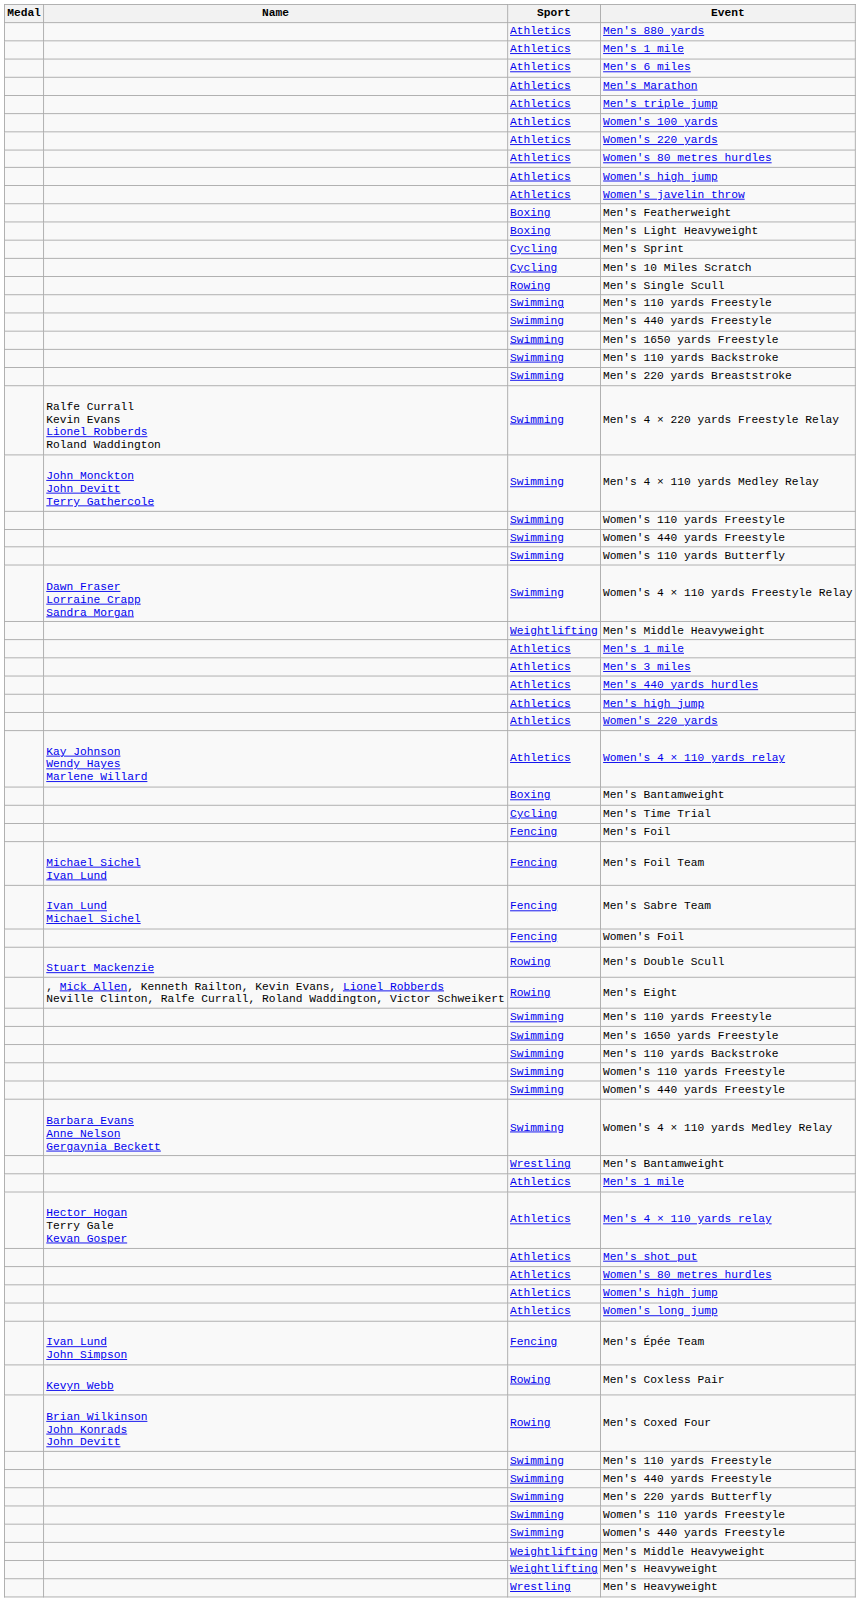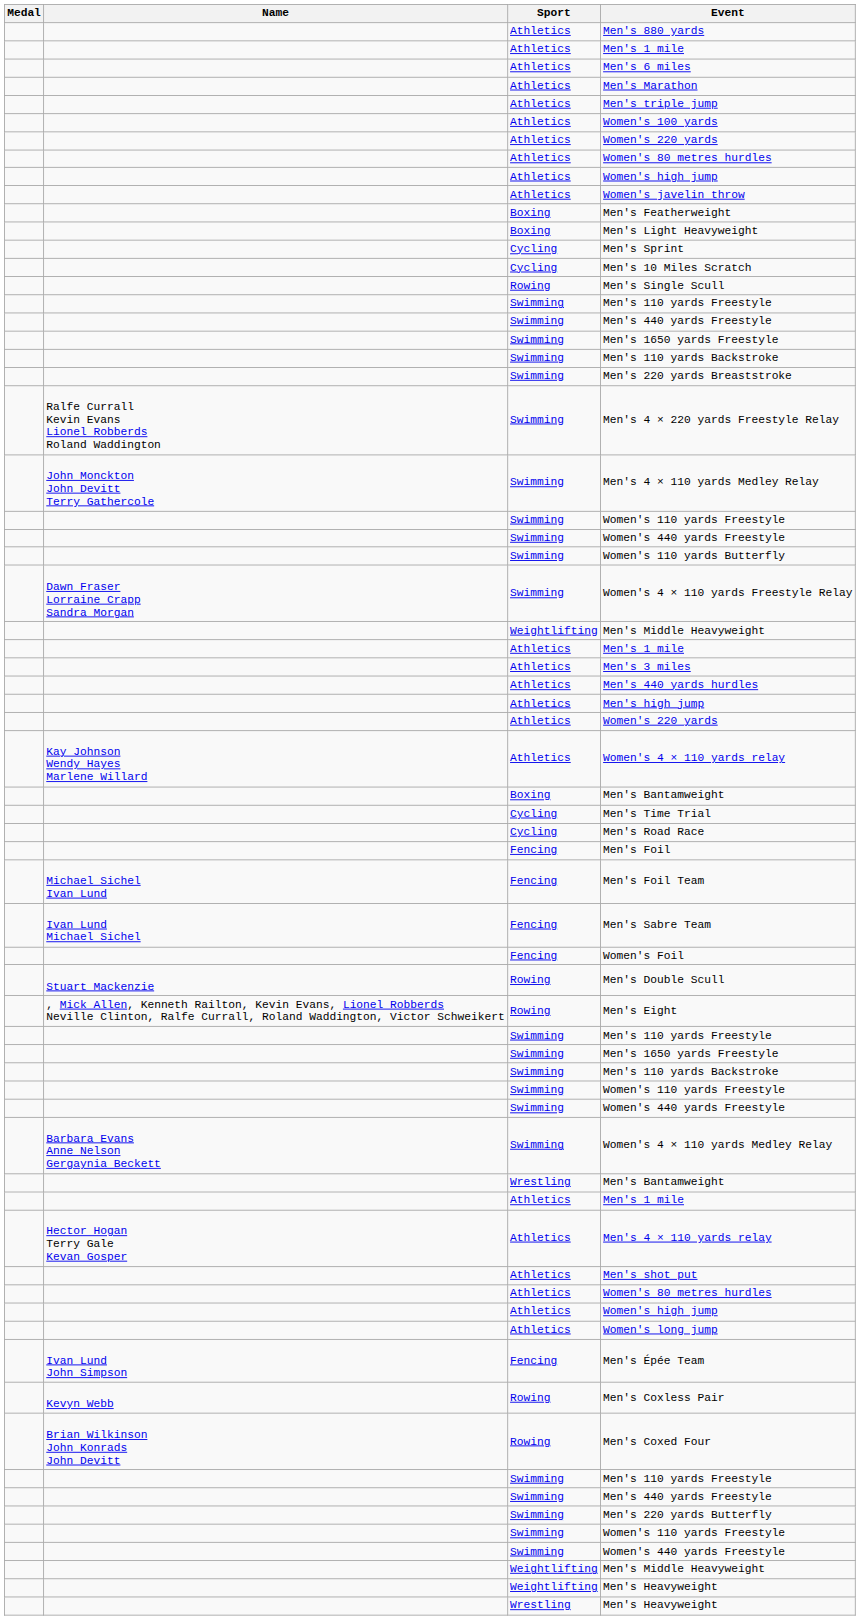 <table class="wikitable sortable" style="font-size: 95%;">
 <tr>
 <th>Medal</th>
 <th>Name</th>
 <th>Sport</th>
 <th>Event</th>
 </tr>
 <tr>
 <td></td>
 <td></td>
 <td><a href='#'>Athletics</a></td>
 <td><a href='#'>Men's 880 yards</a></td>
 </tr>
 <tr>
 <td></td>
 <td></td>
 <td><a href='#'>Athletics</a></td>
 <td><a href='#'>Men's 1 mile</a></td>
 </tr>
 <tr>
 <td></td>
 <td></td>
 <td><a href='#'>Athletics</a></td>
 <td><a href='#'>Men's 6 miles</a></td>
 </tr>
 <tr>
 <td></td>
 <td></td>
 <td><a href='#'>Athletics</a></td>
 <td><a href='#'>Men's Marathon</a></td>
 </tr>
 <tr>
 <td></td>
 <td></td>
 <td><a href='#'>Athletics</a></td>
 <td><a href='#'>Men's triple jump</a></td>
 </tr>
 <tr>
 <td></td>
 <td></td>
 <td><a href='#'>Athletics</a></td>
 <td><a href='#'>Women's 100 yards</a></td>
 </tr>
 <tr>
 <td></td>
 <td></td>
 <td><a href='#'>Athletics</a></td>
 <td><a href='#'>Women's 220 yards</a></td>
 </tr>
 <tr>
 <td></td>
 <td></td>
 <td><a href='#'>Athletics</a></td>
 <td><a href='#'>Women's 80 metres hurdles</a></td>
 </tr>
 <tr>
 <td></td>
 <td></td>
 <td><a href='#'>Athletics</a></td>
 <td><a href='#'>Women's high jump</a></td>
 </tr>
 <tr>
 <td></td>
 <td></td>
 <td><a href='#'>Athletics</a></td>
 <td><a href='#'>Women's javelin throw</a></td>
 </tr>
 <tr>
 <td></td>
 <td></td>
 <td><a href='#'>Boxing</a></td>
 <td>Men's Featherweight</td>
 </tr>
 <tr>
 <td></td>
 <td></td>
 <td><a href='#'>Boxing</a></td>
 <td>Men's Light Heavyweight</td>
 </tr>
 <tr>
 <td></td>
 <td></td>
 <td><a href='#'>Cycling</a></td>
 <td>Men's Sprint</td>
 </tr>
 <tr>
 <td></td>
 <td></td>
 <td><a href='#'>Cycling</a></td>
 <td>Men's 10 Miles Scratch</td>
 </tr>
 <tr>
 <td></td>
 <td></td>
 <td><a href='#'>Rowing</a></td>
 <td>Men's Single Scull</td>
 </tr>
 <tr>
 <td></td>
 <td></td>
 <td><a href='#'>Swimming</a></td>
 <td>Men's 110 yards Freestyle</td>
 </tr>
 <tr>
 <td></td>
 <td></td>
 <td><a href='#'>Swimming</a></td>
 <td>Men's 440 yards Freestyle</td>
 </tr>
 <tr>
 <td></td>
 <td></td>
 <td><a href='#'>Swimming</a></td>
 <td>Men's 1650 yards Freestyle</td>
 </tr>
 <tr>
 <td></td>
 <td></td>
 <td><a href='#'>Swimming</a></td>
 <td>Men's 110 yards Backstroke</td>
 </tr>
 <tr>
 <td></td>
 <td></td>
 <td><a href='#'>Swimming</a></td>
 <td>Men's 220 yards Breaststroke</td>
 </tr>
 <tr>
 <td></td>
 <td> <br> Ralfe Currall <br> Kevin Evans <br> <a href='#'>Lionel Robberds</a> <br> Roland Waddington</td>
 <td><a href='#'>Swimming</a></td>
 <td>Men's 4 × 220 yards Freestyle Relay</td>
 </tr>
 <tr>
 <td></td>
 <td> <br> <a href='#'>John Monckton</a> <br> <a href='#'>John Devitt</a> <br> <a href='#'>Terry Gathercole</a></td>
 <td><a href='#'>Swimming</a></td>
 <td>Men's 4 × 110 yards Medley Relay</td>
 </tr>
 <tr>
 <td></td>
 <td></td>
 <td><a href='#'>Swimming</a></td>
 <td>Women's 110 yards Freestyle</td>
 </tr>
 <tr>
 <td></td>
 <td></td>
 <td><a href='#'>Swimming</a></td>
 <td>Women's 440 yards Freestyle</td>
 </tr>
 <tr>
 <td></td>
 <td></td>
 <td><a href='#'>Swimming</a></td>
 <td>Women's 110 yards Butterfly</td>
 </tr>
 <tr>
 <td></td>
 <td> <br> <a href='#'>Dawn Fraser</a> <br> <a href='#'>Lorraine Crapp</a> <br> <a href='#'>Sandra Morgan</a></td>
 <td><a href='#'>Swimming</a></td>
 <td>Women's 4 × 110 yards Freestyle Relay</td>
 </tr>
 <tr>
 <td></td>
 <td></td>
 <td><a href='#'>Weightlifting</a></td>
 <td>Men's Middle Heavyweight</td>
 </tr>
 <tr>
 <td></td>
 <td></td>
 <td><a href='#'>Athletics</a></td>
 <td><a href='#'>Men's 1 mile</a></td>
 </tr>
 <tr>
 <td></td>
 <td></td>
 <td><a href='#'>Athletics</a></td>
 <td><a href='#'>Men's 3 miles</a></td>
 </tr>
 <tr>
 <td></td>
 <td></td>
 <td><a href='#'>Athletics</a></td>
 <td><a href='#'>Men's 440 yards hurdles</a></td>
 </tr>
 <tr>
 <td></td>
 <td></td>
 <td><a href='#'>Athletics</a></td>
 <td><a href='#'>Men's high jump</a></td>
 </tr>
 <tr>
 <td></td>
 <td></td>
 <td><a href='#'>Athletics</a></td>
 <td><a href='#'>Women's 220 yards</a></td>
 </tr>
 <tr>
 <td></td>
 <td> <br> <a href='#'>Kay Johnson</a> <br> <a href='#'>Wendy Hayes</a> <br> <a href='#'>Marlene Willard</a></td>
 <td><a href='#'>Athletics</a></td>
 <td><a href='#'>Women's 4 × 110 yards relay</a></td>
 </tr>
 <tr>
 <td></td>
 <td></td>
 <td><a href='#'>Boxing</a></td>
 <td>Men's Bantamweight</td>
 </tr>
 <tr>
 <td></td>
 <td></td>
 <td><a href='#'>Cycling</a></td>
 <td>Men's Time Trial</td>
 </tr>
 <tr>
 <td></td>
 <td></td>
+<td><a href='#'>Cycling</a></td>
+<td>Men's Road Race</td>
+</tr>
+<tr>
+<td></td>
+<td></td>
 <td><a href='#'>Fencing</a></td>
 <td>Men's Foil</td>
 </tr>
 <tr>
 <td></td>
 <td> <br> <a href='#'>Michael Sichel</a> <br> <a href='#'>Ivan Lund</a></td>
 <td><a href='#'>Fencing</a></td>
 <td>Men's Foil Team</td>
 </tr>
 <tr>
 <td></td>
 <td> <br> <a href='#'>Ivan Lund</a> <br> <a href='#'>Michael Sichel</a></td>
 <td><a href='#'>Fencing</a></td>
 <td>Men's Sabre Team</td>
 </tr>
 <tr>
 <td></td>
 <td></td>
 <td><a href='#'>Fencing</a></td>
 <td>Women's Foil</td>
 </tr>
 <tr>
 <td></td>
 <td> <br> <a href='#'>Stuart Mackenzie</a></td>
 <td><a href='#'>Rowing</a></td>
 <td>Men's Double Scull</td>
 </tr>
 <tr>
 <td></td>
 <td>, <a href='#'>Mick Allen</a>, Kenneth Railton, Kevin Evans, <a href='#'>Lionel Robberds</a> <br> Neville Clinton, Ralfe Currall, Roland Waddington, Victor Schweikert</td>
 <td><a href='#'>Rowing</a></td>
 <td>Men's Eight</td>
 </tr>
 <tr>
 <td></td>
 <td></td>
 <td><a href='#'>Swimming</a></td>
 <td>Men's 110 yards Freestyle</td>
 </tr>
 <tr>
 <td></td>
 <td></td>
 <td><a href='#'>Swimming</a></td>
 <td>Men's 1650 yards Freestyle</td>
 </tr>
 <tr>
 <td></td>
 <td></td>
 <td><a href='#'>Swimming</a></td>
 <td>Men's 110 yards Backstroke</td>
 </tr>
 <tr>
 <td></td>
 <td></td>
 <td><a href='#'>Swimming</a></td>
 <td>Women's 110 yards Freestyle</td>
 </tr>
 <tr>
 <td></td>
 <td></td>
 <td><a href='#'>Swimming</a></td>
 <td>Women's 440 yards Freestyle</td>
 </tr>
 <tr>
 <td></td>
 <td> <br> <a href='#'>Barbara Evans</a> <br> <a href='#'>Anne Nelson</a> <br> <a href='#'>Gergaynia Beckett</a></td>
 <td><a href='#'>Swimming</a></td>
 <td>Women's 4 × 110 yards Medley Relay</td>
 </tr>
 <tr>
 <td></td>
 <td></td>
 <td><a href='#'>Wrestling</a></td>
 <td>Men's Bantamweight</td>
 </tr>
 <tr>
 <td></td>
 <td></td>
 <td><a href='#'>Athletics</a></td>
 <td><a href='#'>Men's 1 mile</a></td>
 </tr>
 <tr>
 <td></td>
 <td> <br> <a href='#'>Hector Hogan</a> <br> Terry Gale <br> <a href='#'>Kevan Gosper</a></td>
 <td><a href='#'>Athletics</a></td>
 <td><a href='#'>Men's 4 × 110 yards relay</a></td>
 </tr>
 <tr>
 <td></td>
 <td></td>
 <td><a href='#'>Athletics</a></td>
 <td><a href='#'>Men's shot put</a></td>
 </tr>
 <tr>
 <td></td>
 <td></td>
 <td><a href='#'>Athletics</a></td>
 <td><a href='#'>Women's 80 metres hurdles</a></td>
 </tr>
 <tr>
 <td></td>
 <td></td>
 <td><a href='#'>Athletics</a></td>
 <td><a href='#'>Women's high jump</a></td>
 </tr>
 <tr>
 <td></td>
 <td></td>
 <td><a href='#'>Athletics</a></td>
 <td><a href='#'>Women's long jump</a></td>
 </tr>
 <tr>
 <td></td>
 <td> <br> <a href='#'>Ivan Lund</a> <br> <a href='#'>John Simpson</a></td>
 <td><a href='#'>Fencing</a></td>
 <td>Men's Épée Team</td>
 </tr>
 <tr>
 <td></td>
 <td> <br> <a href='#'>Kevyn Webb</a></td>
 <td><a href='#'>Rowing</a></td>
 <td>Men's Coxless Pair</td>
 </tr>
 <tr>
 <td></td>
 <td> <br> <a href='#'>Brian Wilkinson</a> <br> <a href='#'>John Konrads</a> <br> <a href='#'>John Devitt</a></td>
 <td><a href='#'>Rowing</a></td>
 <td>Men's Coxed Four</td>
 </tr>
 <tr>
 <td></td>
 <td></td>
 <td><a href='#'>Swimming</a></td>
 <td>Men's 110 yards Freestyle</td>
 </tr>
 <tr>
 <td></td>
 <td></td>
 <td><a href='#'>Swimming</a></td>
 <td>Men's 440 yards Freestyle</td>
 </tr>
 <tr>
 <td></td>
 <td></td>
 <td><a href='#'>Swimming</a></td>
 <td>Men's 220 yards Butterfly</td>
 </tr>
 <tr>
 <td></td>
 <td></td>
 <td><a href='#'>Swimming</a></td>
 <td>Women's 110 yards Freestyle</td>
 </tr>
 <tr>
 <td></td>
 <td></td>
 <td><a href='#'>Swimming</a></td>
 <td>Women's 440 yards Freestyle</td>
 </tr>
 <tr>
 <td></td>
 <td></td>
 <td><a href='#'>Weightlifting</a></td>
 <td>Men's Middle Heavyweight</td>
 </tr>
 <tr>
 <td></td>
 <td></td>
 <td><a href='#'>Weightlifting</a></td>
 <td>Men's Heavyweight</td>
 </tr>
 <tr>
 <td></td>
 <td></td>
 <td><a href='#'>Wrestling</a></td>
 <td>Men's Heavyweight</td>
 </tr>
 </table>
